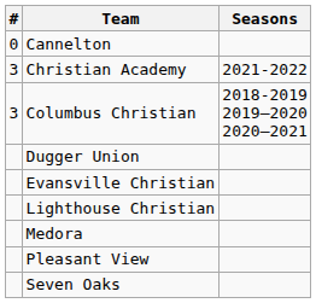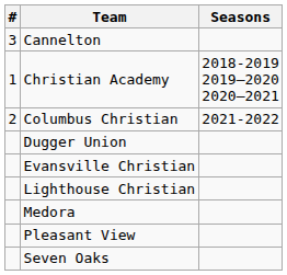 <table class="wikitable">
 <tr>
 <th>#</th>
 <th>Team</th>
 <th>Seasons</th>
 </tr>
 <tr>
-<td>0</td>
+<td>3</td>
 <td>Cannelton</td>
 <td></td>
 </tr>
 <tr>
-<td>3</td>
+<td>1</td>
 <td>Christian Academy</td>
-<td>2021-2022</td>
+<td>2018-2019<br>2019–2020<br>2020–2021</td>
 </tr>
 <tr>
-<td>3</td>
+<td>2</td>
 <td>Columbus Christian</td>
-<td>2018-2019<br>2019–2020<br>2020–2021</td>
+<td>2021-2022</td>
 </tr>
 <tr>
 <td></td>
 <td>Dugger Union</td>
 <td></td>
 </tr>
 <tr>
 <td></td>
 <td>Evansville Christian</td>
 <td></td>
 </tr>
 <tr>
 <td></td>
 <td>Lighthouse Christian</td>
 <td></td>
 </tr>
 <tr>
 <td></td>
 <td>Medora</td>
 <td></td>
 </tr>
 <tr>
 <td></td>
 <td>Pleasant View</td>
 <td></td>
 </tr>
 <tr>
 <td></td>
 <td>Seven Oaks</td>
 <td></td>
 </tr>
 </table>
